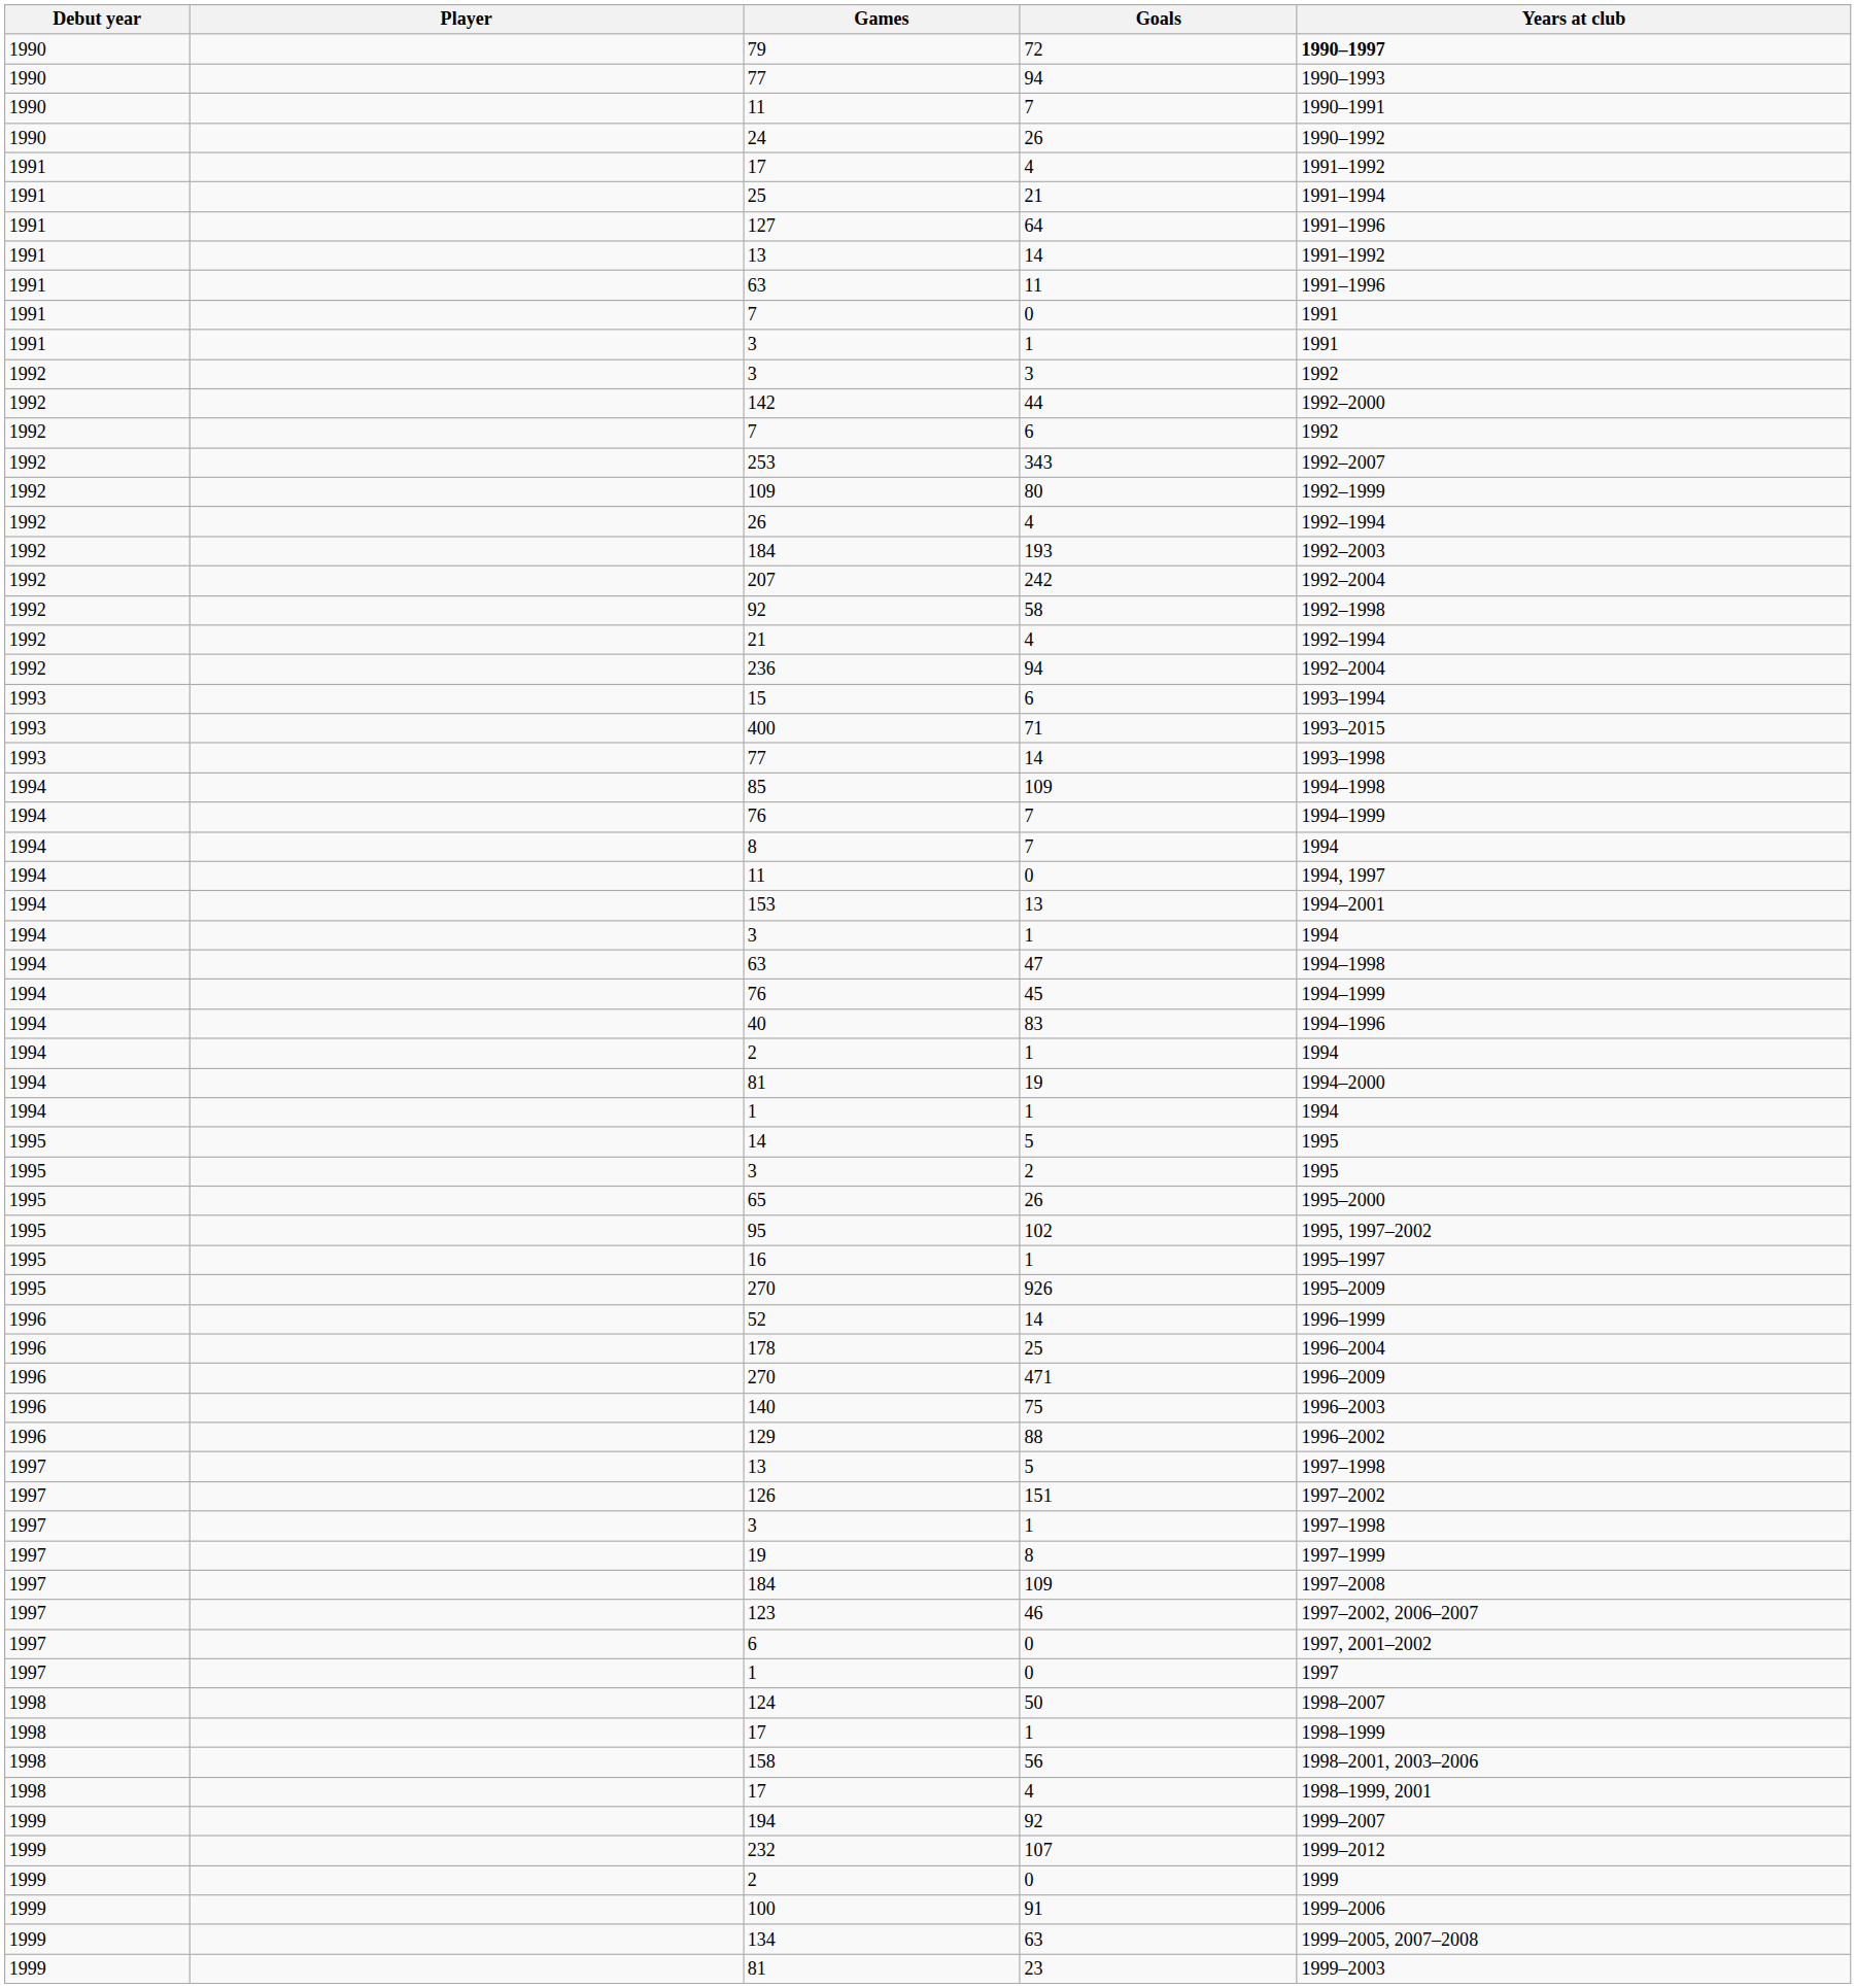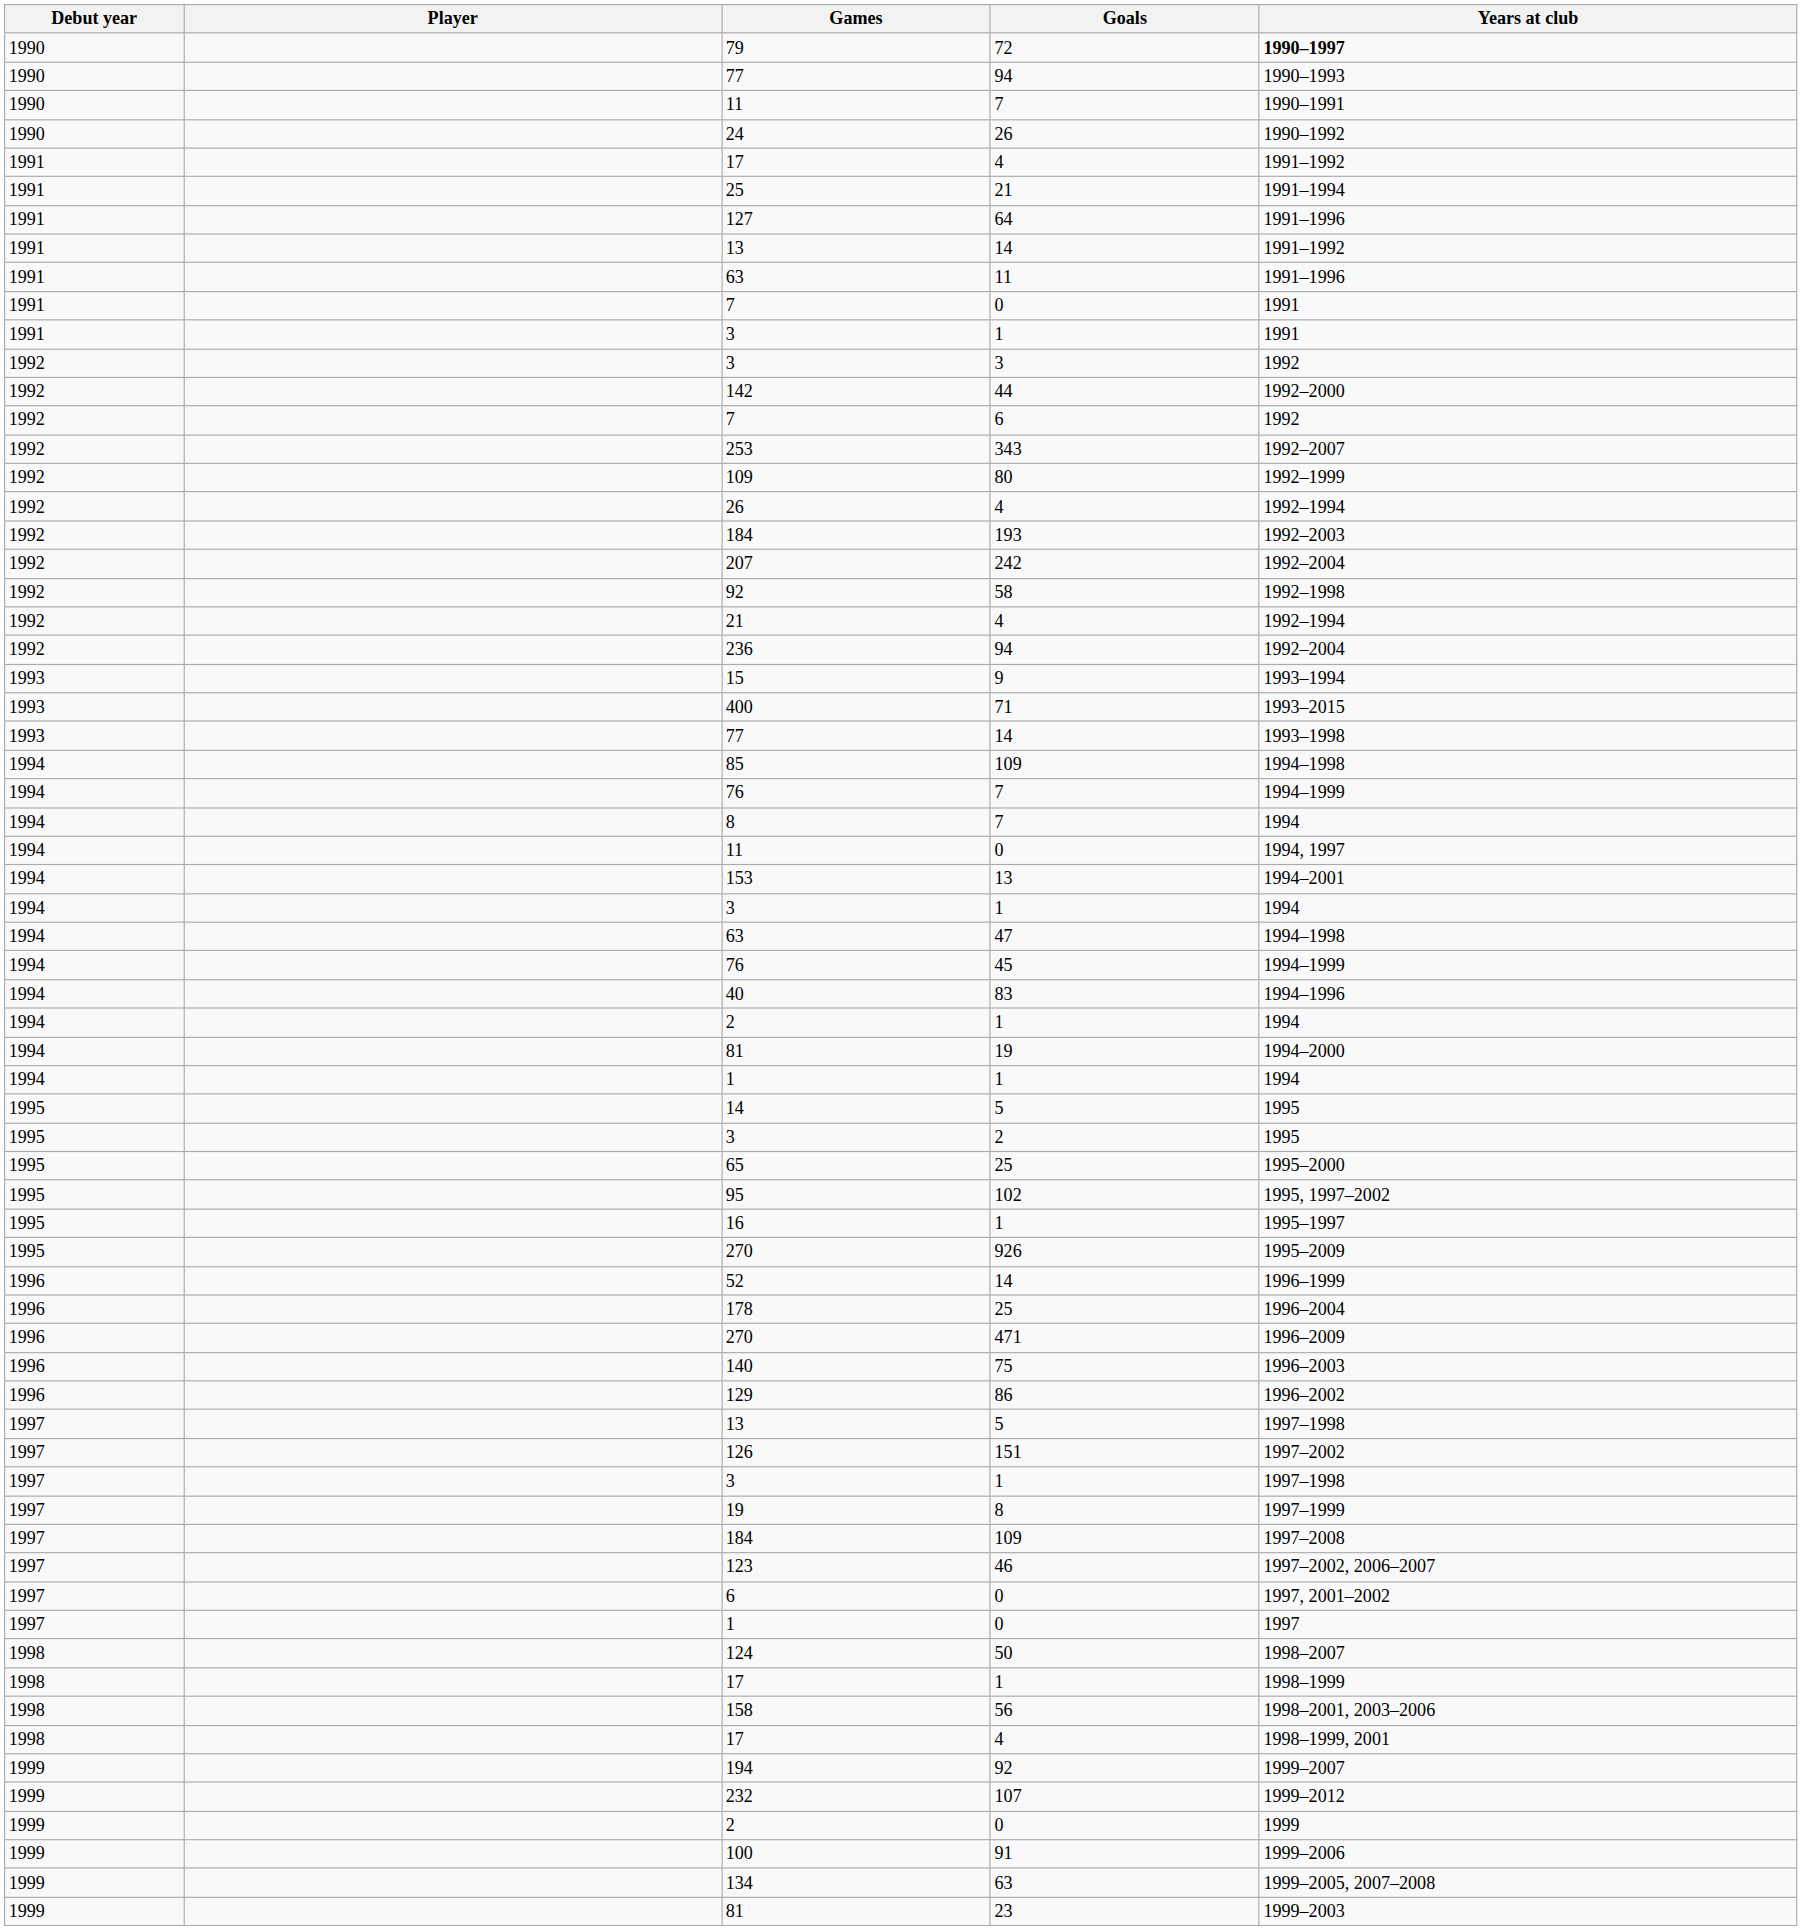 <table class="wikitable sortable" style="width:80%;">
 <tr>
 <th style="width=10%">Debut year</th>
 <th style="width:30%">Player</th>
 <th style="width:15%">Games</th>
 <th style="width:15%">Goals</th>
 <th style="width:30%">Years at club</th>
 </tr>
 <tr>
 <td>1990</td>
 <td></td>
 <td>79</td>
 <td>72</td>
 <td><strong>1990–1997</strong></td>
 </tr>
 <tr>
 <td>1990</td>
 <td></td>
 <td>77</td>
 <td>94</td>
 <td>1990–1993</td>
 </tr>
 <tr>
 <td>1990</td>
 <td></td>
 <td>11</td>
 <td>7</td>
 <td>1990–1991</td>
 </tr>
 <tr>
 <td>1990</td>
 <td></td>
 <td>24</td>
 <td>26</td>
 <td>1990–1992</td>
 </tr>
 <tr>
 <td>1991</td>
 <td></td>
 <td>17</td>
 <td>4</td>
 <td>1991–1992</td>
 </tr>
 <tr>
 <td>1991</td>
 <td></td>
 <td>25</td>
 <td>21</td>
 <td>1991–1994</td>
 </tr>
 <tr>
 <td>1991</td>
 <td></td>
 <td>127</td>
 <td>64</td>
 <td>1991–1996</td>
 </tr>
 <tr>
 <td>1991</td>
 <td></td>
 <td>13</td>
 <td>14</td>
 <td>1991–1992</td>
 </tr>
 <tr>
 <td>1991</td>
 <td></td>
 <td>63</td>
 <td>11</td>
 <td>1991–1996</td>
 </tr>
 <tr>
 <td>1991</td>
 <td></td>
 <td>7</td>
 <td>0</td>
 <td>1991</td>
 </tr>
 <tr>
 <td>1991</td>
 <td></td>
 <td>3</td>
 <td>1</td>
 <td>1991</td>
 </tr>
 <tr>
 <td>1992</td>
 <td></td>
 <td>3</td>
 <td>3</td>
 <td>1992</td>
 </tr>
 <tr>
 <td>1992</td>
 <td></td>
 <td>142</td>
 <td>44</td>
 <td>1992–2000</td>
 </tr>
 <tr>
 <td>1992</td>
 <td></td>
 <td>7</td>
 <td>6</td>
 <td>1992</td>
 </tr>
 <tr>
 <td>1992</td>
 <td></td>
 <td>253</td>
 <td>343</td>
 <td>1992–2007</td>
 </tr>
 <tr>
 <td>1992</td>
 <td></td>
 <td>109</td>
 <td>80</td>
 <td>1992–1999</td>
 </tr>
 <tr>
 <td>1992</td>
 <td></td>
 <td>26</td>
 <td>4</td>
 <td>1992–1994</td>
 </tr>
 <tr>
 <td>1992</td>
 <td></td>
 <td>184</td>
 <td>193</td>
 <td>1992–2003</td>
 </tr>
 <tr>
 <td>1992</td>
 <td></td>
 <td>207</td>
 <td>242</td>
 <td>1992–2004</td>
 </tr>
 <tr>
 <td>1992</td>
 <td></td>
 <td>92</td>
 <td>58</td>
 <td>1992–1998</td>
 </tr>
 <tr>
 <td>1992</td>
 <td></td>
 <td>21</td>
 <td>4</td>
 <td>1992–1994</td>
 </tr>
 <tr>
 <td>1992</td>
 <td></td>
 <td>236</td>
 <td>94</td>
 <td>1992–2004</td>
 </tr>
 <tr>
 <td>1993</td>
 <td></td>
 <td>15</td>
-<td>6</td>
+<td>9</td>
 <td>1993–1994</td>
 </tr>
 <tr>
 <td>1993</td>
 <td></td>
 <td>400</td>
 <td>71</td>
 <td>1993–2015</td>
 </tr>
 <tr>
 <td>1993</td>
 <td></td>
 <td>77</td>
 <td>14</td>
 <td>1993–1998</td>
 </tr>
 <tr>
 <td>1994</td>
 <td></td>
 <td>85</td>
 <td>109</td>
 <td>1994–1998</td>
 </tr>
 <tr>
 <td>1994</td>
 <td></td>
 <td>76</td>
 <td>7</td>
 <td>1994–1999</td>
 </tr>
 <tr>
 <td>1994</td>
 <td></td>
 <td>8</td>
 <td>7</td>
 <td>1994</td>
 </tr>
 <tr>
 <td>1994</td>
 <td></td>
 <td>11</td>
 <td>0</td>
 <td>1994, 1997</td>
 </tr>
 <tr>
 <td>1994</td>
 <td></td>
 <td>153</td>
 <td>13</td>
 <td>1994–2001</td>
 </tr>
 <tr>
 <td>1994</td>
 <td></td>
 <td>3</td>
 <td>1</td>
 <td>1994</td>
 </tr>
 <tr>
 <td>1994</td>
 <td></td>
 <td>63</td>
 <td>47</td>
 <td>1994–1998</td>
 </tr>
 <tr>
 <td>1994</td>
 <td></td>
 <td>76</td>
 <td>45</td>
 <td>1994–1999</td>
 </tr>
 <tr>
 <td>1994</td>
 <td></td>
 <td>40</td>
 <td>83</td>
 <td>1994–1996</td>
 </tr>
 <tr>
 <td>1994</td>
 <td></td>
 <td>2</td>
 <td>1</td>
 <td>1994</td>
 </tr>
 <tr>
 <td>1994</td>
 <td></td>
 <td>81</td>
 <td>19</td>
 <td>1994–2000</td>
 </tr>
 <tr>
 <td>1994</td>
 <td></td>
 <td>1</td>
 <td>1</td>
 <td>1994</td>
 </tr>
 <tr>
 <td>1995</td>
 <td></td>
 <td>14</td>
 <td>5</td>
 <td>1995</td>
 </tr>
 <tr>
 <td>1995</td>
 <td></td>
 <td>3</td>
 <td>2</td>
 <td>1995</td>
 </tr>
 <tr>
 <td>1995</td>
 <td></td>
 <td>65</td>
-<td>26</td>
+<td>25</td>
 <td>1995–2000</td>
 </tr>
 <tr>
 <td>1995</td>
 <td></td>
 <td>95</td>
 <td>102</td>
 <td>1995, 1997–2002</td>
 </tr>
 <tr>
 <td>1995</td>
 <td></td>
 <td>16</td>
 <td>1</td>
 <td>1995–1997</td>
 </tr>
 <tr>
 <td>1995</td>
 <td></td>
 <td>270</td>
 <td>926</td>
 <td>1995–2009</td>
 </tr>
 <tr>
 <td>1996</td>
 <td></td>
 <td>52</td>
 <td>14</td>
 <td>1996–1999</td>
 </tr>
 <tr>
 <td>1996</td>
 <td></td>
 <td>178</td>
 <td>25</td>
 <td>1996–2004</td>
 </tr>
 <tr>
 <td>1996</td>
 <td></td>
 <td>270</td>
 <td>471</td>
 <td>1996–2009</td>
 </tr>
 <tr>
 <td>1996</td>
 <td></td>
 <td>140</td>
 <td>75</td>
 <td>1996–2003</td>
 </tr>
 <tr>
 <td>1996</td>
 <td></td>
 <td>129</td>
-<td>88</td>
+<td>86</td>
 <td>1996–2002</td>
 </tr>
 <tr>
 <td>1997</td>
 <td></td>
 <td>13</td>
 <td>5</td>
 <td>1997–1998</td>
 </tr>
 <tr>
 <td>1997</td>
 <td></td>
 <td>126</td>
 <td>151</td>
 <td>1997–2002</td>
 </tr>
 <tr>
 <td>1997</td>
 <td></td>
 <td>3</td>
 <td>1</td>
 <td>1997–1998</td>
 </tr>
 <tr>
 <td>1997</td>
 <td></td>
 <td>19</td>
 <td>8</td>
 <td>1997–1999</td>
 </tr>
 <tr>
 <td>1997</td>
 <td></td>
 <td>184</td>
 <td>109</td>
 <td>1997–2008</td>
 </tr>
 <tr>
 <td>1997</td>
 <td></td>
 <td>123</td>
 <td>46</td>
 <td>1997–2002, 2006–2007</td>
 </tr>
 <tr>
 <td>1997</td>
 <td></td>
 <td>6</td>
 <td>0</td>
 <td>1997, 2001–2002</td>
 </tr>
 <tr>
 <td>1997</td>
 <td></td>
 <td>1</td>
 <td>0</td>
 <td>1997</td>
 </tr>
 <tr>
 <td>1998</td>
 <td></td>
 <td>124</td>
 <td>50</td>
 <td>1998–2007</td>
 </tr>
 <tr>
 <td>1998</td>
 <td></td>
 <td>17</td>
 <td>1</td>
 <td>1998–1999</td>
 </tr>
 <tr>
 <td>1998</td>
 <td></td>
 <td>158</td>
 <td>56</td>
 <td>1998–2001, 2003–2006</td>
 </tr>
 <tr>
 <td>1998</td>
 <td></td>
 <td>17</td>
 <td>4</td>
 <td>1998–1999, 2001</td>
 </tr>
 <tr>
 <td>1999</td>
 <td></td>
 <td>194</td>
 <td>92</td>
 <td>1999–2007</td>
 </tr>
 <tr>
 <td>1999</td>
 <td></td>
 <td>232</td>
 <td>107</td>
 <td>1999–2012</td>
 </tr>
 <tr>
 <td>1999</td>
 <td></td>
 <td>2</td>
 <td>0</td>
 <td>1999</td>
 </tr>
 <tr>
 <td>1999</td>
 <td></td>
 <td>100</td>
 <td>91</td>
 <td>1999–2006</td>
 </tr>
 <tr>
 <td>1999</td>
 <td></td>
 <td>134</td>
 <td>63</td>
 <td>1999–2005, 2007–2008</td>
 </tr>
 <tr>
 <td>1999</td>
 <td></td>
 <td>81</td>
 <td>23</td>
 <td>1999–2003</td>
 </tr>
 </table>
